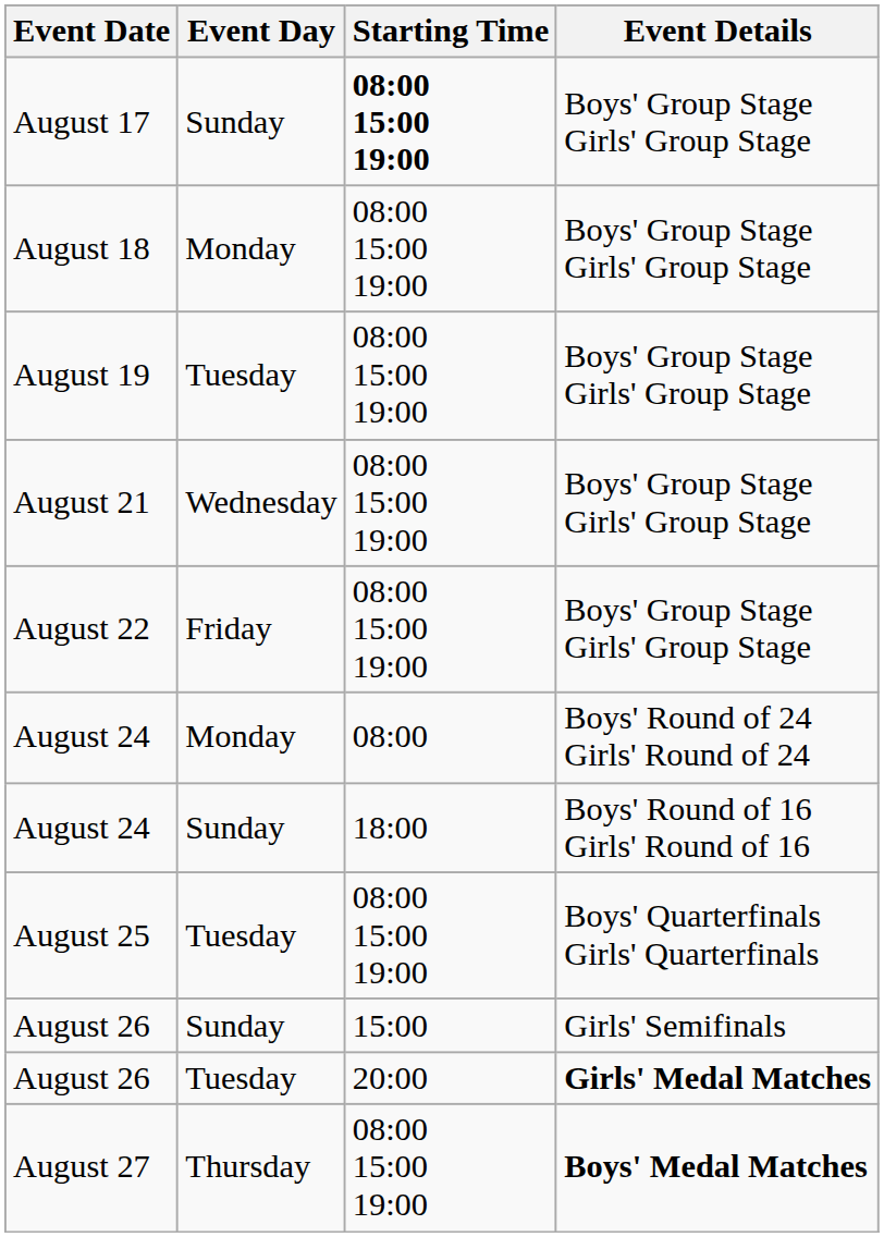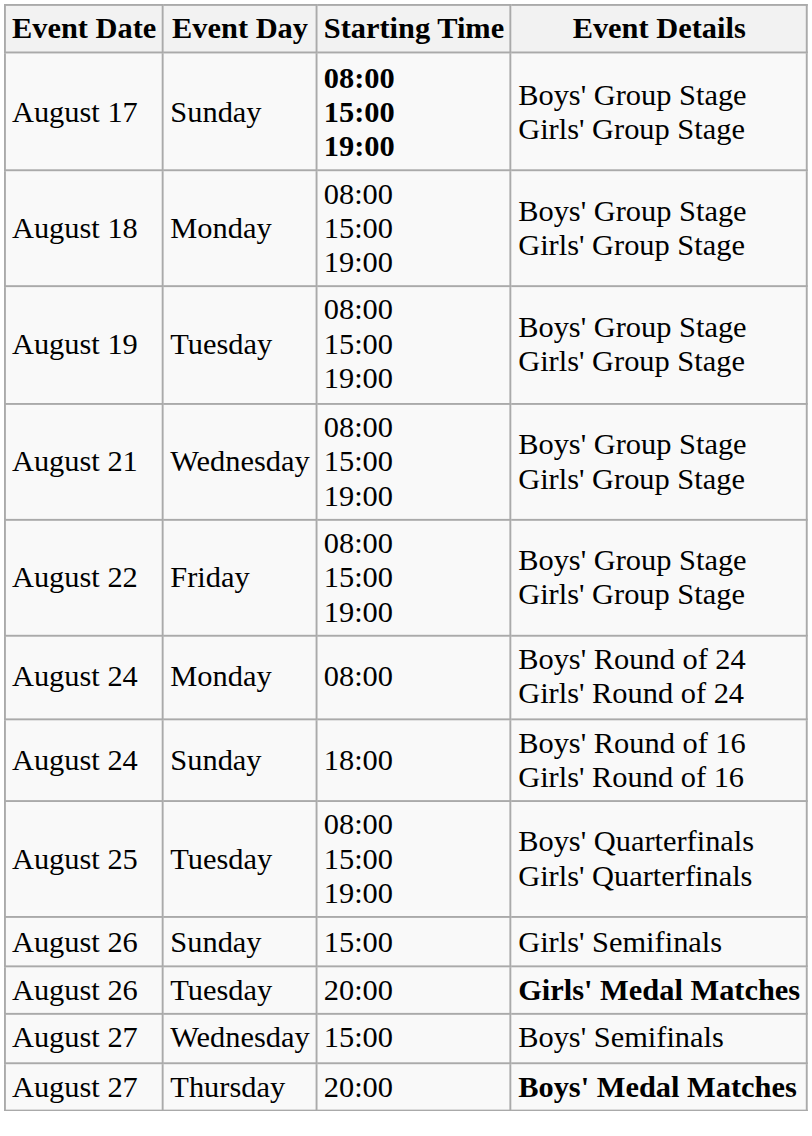 <table class="wikitable">
 <tr>
 <th>Event Date</th>
 <th>Event Day</th>
 <th>Starting Time</th>
 <th>Event Details</th>
 </tr>
 <tr>
 <td>August 17</td>
 <td>Sunday</td>
 <td><strong>08:00<br>15:00<br>19:00</strong></td>
 <td>Boys' Group Stage<br>Girls' Group Stage</td>
 </tr>
 <tr>
 <td>August 18</td>
 <td>Monday</td>
 <td>08:00<br>15:00<br>19:00</td>
 <td>Boys' Group Stage<br>Girls' Group Stage</td>
 </tr>
 <tr>
 <td>August 19</td>
 <td>Tuesday</td>
 <td>08:00<br>15:00<br>19:00</td>
 <td>Boys' Group Stage<br>Girls' Group Stage</td>
 </tr>
 <tr>
 <td>August 21</td>
 <td>Wednesday</td>
 <td>08:00<br>15:00<br>19:00</td>
 <td>Boys' Group Stage<br>Girls' Group Stage</td>
 </tr>
 <tr>
 <td>August 22</td>
 <td>Friday</td>
 <td>08:00<br>15:00<br>19:00</td>
 <td>Boys' Group Stage<br>Girls' Group Stage</td>
 </tr>
 <tr>
 <td>August 24</td>
 <td>Monday</td>
 <td>08:00</td>
 <td>Boys' Round of 24<br>Girls' Round of 24</td>
 </tr>
 <tr>
 <td>August 24</td>
 <td>Sunday</td>
 <td>18:00</td>
 <td>Boys' Round of 16<br>Girls' Round of 16</td>
 </tr>
 <tr>
 <td>August 25</td>
 <td>Tuesday</td>
 <td>08:00<br>15:00<br>19:00</td>
 <td>Boys' Quarterfinals<br>Girls' Quarterfinals</td>
 </tr>
 <tr>
 <td>August 26</td>
 <td>Sunday</td>
 <td>15:00</td>
 <td>Girls' Semifinals</td>
 </tr>
 <tr>
 <td>August 26</td>
 <td>Tuesday</td>
 <td>20:00</td>
 <td><strong>Girls' Medal Matches</strong></td>
 </tr>
 <tr>
 <td>August 27</td>
+<td>Wednesday</td>
+<td>15:00</td>
+<td>Boys' Semifinals</td>
+</tr>
+<tr>
+<td>August 27</td>
 <td>Thursday</td>
-<td>08:00<br>15:00<br>19:00</td>
+<td>20:00</td>
 <td><strong>Boys' Medal Matches</strong></td>
 </tr>
 <tr>
 </tr>
 </table>
